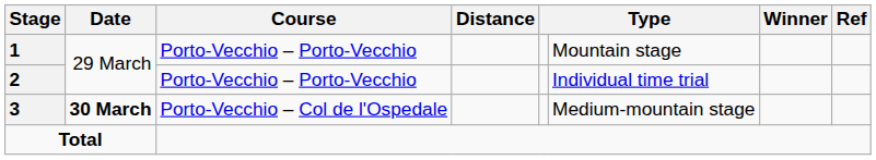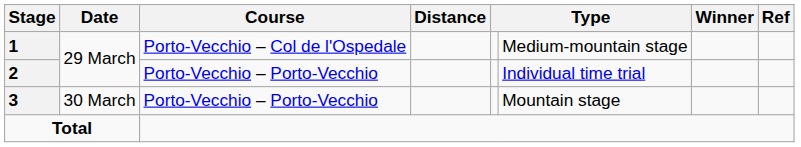 <table class="wikitable">
 <tr>
 <th>Stage</th>
 <th>Date</th>
 <th>Course</th>
 <th>Distance</th>
 <th colspan="2">Type</th>
 <th>Winner</th>
 <th>Ref</th>
 </tr>
 <tr>
 <th style="text-align:left">1</th>
 <td style="text-align:right;" rowspan="2">29 March</td>
-<td><a href='#'>Porto-Vecchio</a> – <a href='#'>Porto-Vecchio</a></td>
+<td><a href='#'>Porto-Vecchio</a> – <a href='#'>Col de l'Ospedale</a></td>
 <td style="text-align:center;"></td>
 <td></td>
-<td>Mountain stage</td>
+<td>Medium-mountain stage</td>
 <td></td>
 <td></td>
 </tr>
 <tr>
 <th style="text-align:left">2</th>
 <td><a href='#'>Porto-Vecchio</a> – <a href='#'>Porto-Vecchio</a></td>
 <td style="text-align:center;"></td>
 <td></td>
 <td><a href='#'>Individual time trial</a></td>
 <td></td>
 <td></td>
 </tr>
 <tr>
 <th style="text-align:left">3</th>
-<td align=right><strong>30 March</strong></td>
-<td><a href='#'>Porto-Vecchio</a> – <a href='#'>Col de l'Ospedale</a></td>
+<td align=right>30 March</td>
+<td><a href='#'>Porto-Vecchio</a> – <a href='#'>Porto-Vecchio</a></td>
 <td style="text-align:center;"></td>
 <td></td>
-<td>Medium-mountain stage</td>
+<td>Mountain stage</td>
 <td></td>
 <td></td>
 </tr>
 <tr>
 <td colspan="2" style="text-align:center;"><strong>Total</strong></td>
 <td colspan="6" style="text-align:center;"></td>
 </tr>
 </table>
